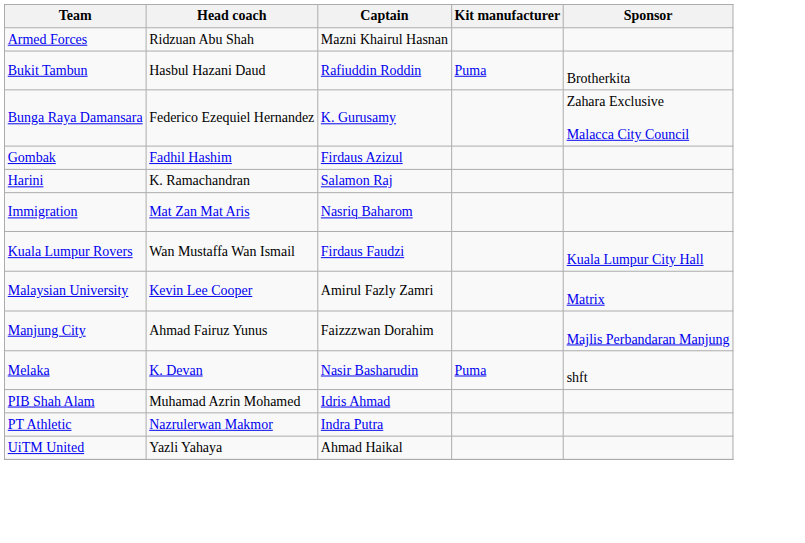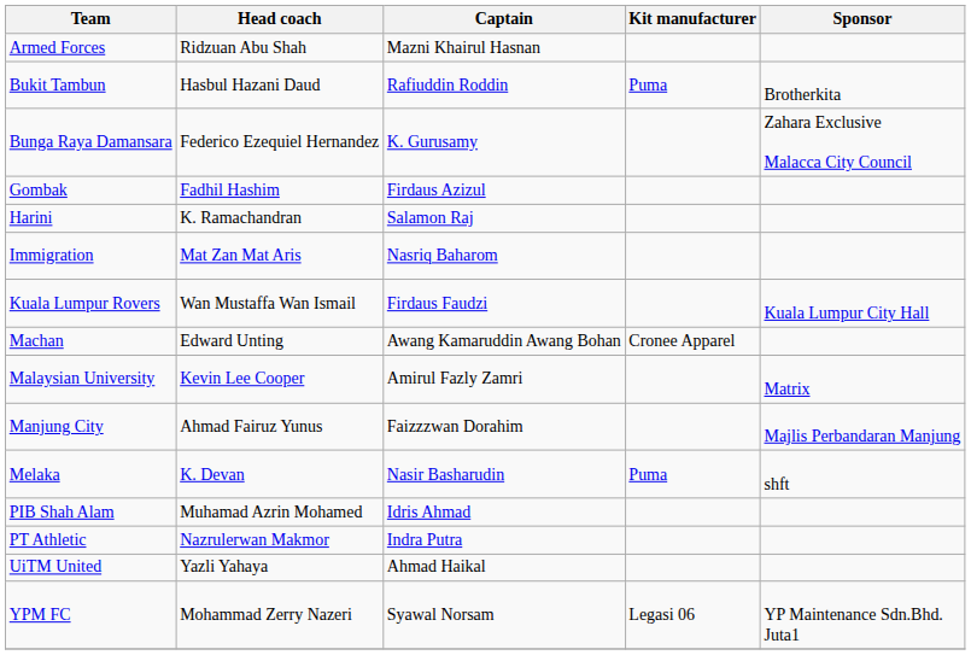 <table class="wikitable" style="font-size:90%;">
 <tr>
 <th>Team</th>
 <th>Head coach</th>
 <th>Captain</th>
 <th>Kit manufacturer</th>
 <th>Sponsor</th>
 </tr>
 <tr>
 <td><a href='#'>Armed Forces</a></td>
 <td> Ridzuan Abu Shah</td>
 <td> Mazni Khairul Hasnan</td>
 <td></td>
 <td></td>
 </tr>
 <tr>
 <td><a href='#'>Bukit Tambun</a></td>
 <td> Hasbul Hazani Daud</td>
 <td> <a href='#'>Rafiuddin Roddin</a></td>
 <td><a href='#'>Puma</a></td>
 <td> <br> Brotherkita</td>
 </tr>
 <tr>
 <td><a href='#'>Bunga Raya Damansara</a></td>
 <td> Federico Ezequiel Hernandez</td>
 <td> <a href='#'>K. Gurusamy</a></td>
 <td></td>
 <td>Zahara Exclusive<br><br><a href='#'>Malacca City Council</a></td>
 </tr>
 <tr>
 <td><a href='#'>Gombak</a></td>
 <td> <a href='#'>Fadhil Hashim</a></td>
 <td> <a href='#'>Firdaus Azizul</a></td>
 <td></td>
 <td><br></td>
 </tr>
 <tr>
 <td><a href='#'>Harini</a></td>
 <td> K. Ramachandran</td>
 <td> <a href='#'>Salamon Raj</a></td>
 <td></td>
 <td></td>
 </tr>
 <tr>
 <td><a href='#'>Immigration</a></td>
 <td> <a href='#'>Mat Zan Mat Aris</a></td>
 <td> <a href='#'>Nasriq Baharom</a></td>
 <td></td>
 <td><br> <br> </td>
 </tr>
 <tr>
 <td><a href='#'>Kuala Lumpur Rovers</a></td>
 <td> Wan Mustaffa Wan Ismail</td>
 <td> <a href='#'>Firdaus Faudzi</a></td>
 <td></td>
 <td><br><a href='#'>Kuala Lumpur City Hall</a><br></td>
 </tr>
 <tr>
+<td><a href='#'>Machan</a></td>
+<td> Edward Unting</td>
+<td> Awang Kamaruddin Awang Bohan</td>
+<td>Cronee Apparel</td>
+<td><br></td>
+</tr>
+<tr>
 <td><a href='#'>Malaysian University</a></td>
 <td> <a href='#'>Kevin Lee Cooper</a></td>
 <td> Amirul Fazly Zamri</td>
 <td></td>
 <td><br><a href='#'>Matrix</a></td>
 </tr>
 <tr>
 <td><a href='#'>Manjung City</a></td>
 <td> Ahmad Fairuz Yunus</td>
 <td> Faizzzwan Dorahim</td>
 <td></td>
 <td><br><a href='#'>Majlis Perbandaran Manjung</a></td>
 </tr>
 <tr>
 <td><a href='#'>Melaka</a></td>
 <td> <a href='#'>K. Devan</a></td>
 <td> <a href='#'>Nasir Basharudin</a></td>
 <td><a href='#'>Puma</a></td>
 <td><br>shft</td>
 </tr>
 <tr>
 <td><a href='#'>PIB Shah Alam</a></td>
 <td> Muhamad Azrin Mohamed</td>
 <td> <a href='#'>Idris Ahmad</a></td>
 <td></td>
 <td></td>
 </tr>
 <tr>
 <td><a href='#'>PT Athletic</a></td>
 <td> <a href='#'>Nazrulerwan Makmor</a></td>
 <td> <a href='#'>Indra Putra</a></td>
 <td></td>
 <td><br></td>
 </tr>
 <tr>
 <td><a href='#'>UiTM United</a></td>
 <td> Yazli Yahaya</td>
 <td> Ahmad Haikal</td>
 <td></td>
 <td></td>
 </tr>
 <tr>
+<td><a href='#'>YPM FC</a></td>
+<td> Mohammad Zerry Nazeri</td>
+<td> Syawal Norsam</td>
+<td>Legasi 06</td>
+<td><br>YP Maintenance Sdn.Bhd.<br>Juta1</td>
+</tr>
+<tr>
 </tr>
 </table>
